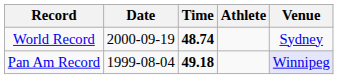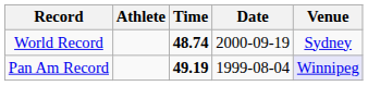 <table class="wikitable" style="text-align:center;">
 <tr>
 <th>Record</th>
+<th>Athlete</th>
+<th>Time</th>
 <th>Date</th>
-<th>Time</th>
-<th>Athlete</th>
 <th>Venue</th>
 </tr>
 <tr>
 <td><a href='#'>World Record</a></td>
+<td></td>
+<td><strong>48.74</strong></td>
 <td>2000-09-19</td>
-<td><strong>48.74</strong></td>
-<td></td>
 <td> <a href='#'>Sydney</a></td>
 </tr>
 <tr>
 <td><a href='#'>Pan Am Record</a></td>
+<td></td>
+<td><strong>49.19</strong></td>
 <td>1999-08-04</td>
-<td><strong>49.18</strong></td>
-<td></td>
 <td style="background: lavender;"> <a href='#'>Winnipeg</a></td>
 </tr>
 </table>
